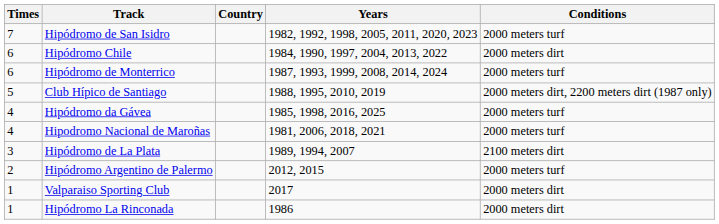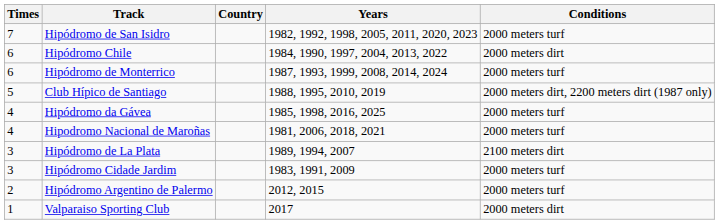 <table class="wikitable">
 <tr>
 <th>Times</th>
 <th>Track</th>
 <th>Country</th>
 <th>Years</th>
 <th>Conditions</th>
 </tr>
 <tr>
 <td>7</td>
 <td><a href='#'>Hipódromo de San Isidro</a></td>
 <td></td>
 <td>1982, 1992, 1998, 2005, 2011, 2020, 2023</td>
 <td>2000 meters turf</td>
 </tr>
 <tr>
 <td>6</td>
 <td><a href='#'>Hipódromo Chile</a></td>
 <td></td>
 <td>1984, 1990, 1997, 2004, 2013, 2022</td>
 <td>2000 meters dirt</td>
 </tr>
 <tr>
 <td>6</td>
 <td><a href='#'>Hipódromo de Monterrico</a></td>
 <td></td>
 <td>1987, 1993, 1999, 2008, 2014, 2024</td>
 <td>2000 meters turf</td>
 </tr>
 <tr>
 <td>5</td>
 <td><a href='#'>Club Hípico de Santiago</a></td>
 <td></td>
 <td>1988, 1995, 2010, 2019</td>
 <td>2000 meters dirt, 2200 meters dirt (1987 only)</td>
 </tr>
 <tr>
 <td>4</td>
 <td><a href='#'>Hipódromo da Gávea</a></td>
 <td></td>
 <td>1985, 1998, 2016, 2025</td>
 <td>2000 meters turf</td>
 </tr>
 <tr>
 <td>4</td>
 <td><a href='#'>Hipodromo Nacional de Maroñas</a></td>
 <td></td>
 <td>1981, 2006, 2018, 2021</td>
 <td>2000 meters turf</td>
 </tr>
 <tr>
 <td>3</td>
 <td><a href='#'>Hipódromo de La Plata</a></td>
 <td></td>
 <td>1989, 1994, 2007</td>
 <td>2100 meters dirt</td>
 </tr>
 <tr>
+<td>3</td>
+<td><a href='#'>Hipódromo Cidade Jardim</a></td>
+<td></td>
+<td>1983, 1991, 2009</td>
+<td>2000 meters turf</td>
+</tr>
+<tr>
 <td>2</td>
 <td><a href='#'>Hipódromo Argentino de Palermo</a></td>
 <td></td>
 <td>2012, 2015</td>
 <td>2000 meters turf</td>
 </tr>
 <tr>
 <td>1</td>
 <td><a href='#'>Valparaiso Sporting Club</a></td>
 <td></td>
 <td>2017</td>
 <td>2000 meters dirt</td>
 </tr>
-<tr>
-<td>1</td>
-<td><a href='#'>Hipódromo La Rinconada</a></td>
-<td></td>
-<td>1986</td>
-<td>2000 meters dirt</td>
-</tr>
 </table>
